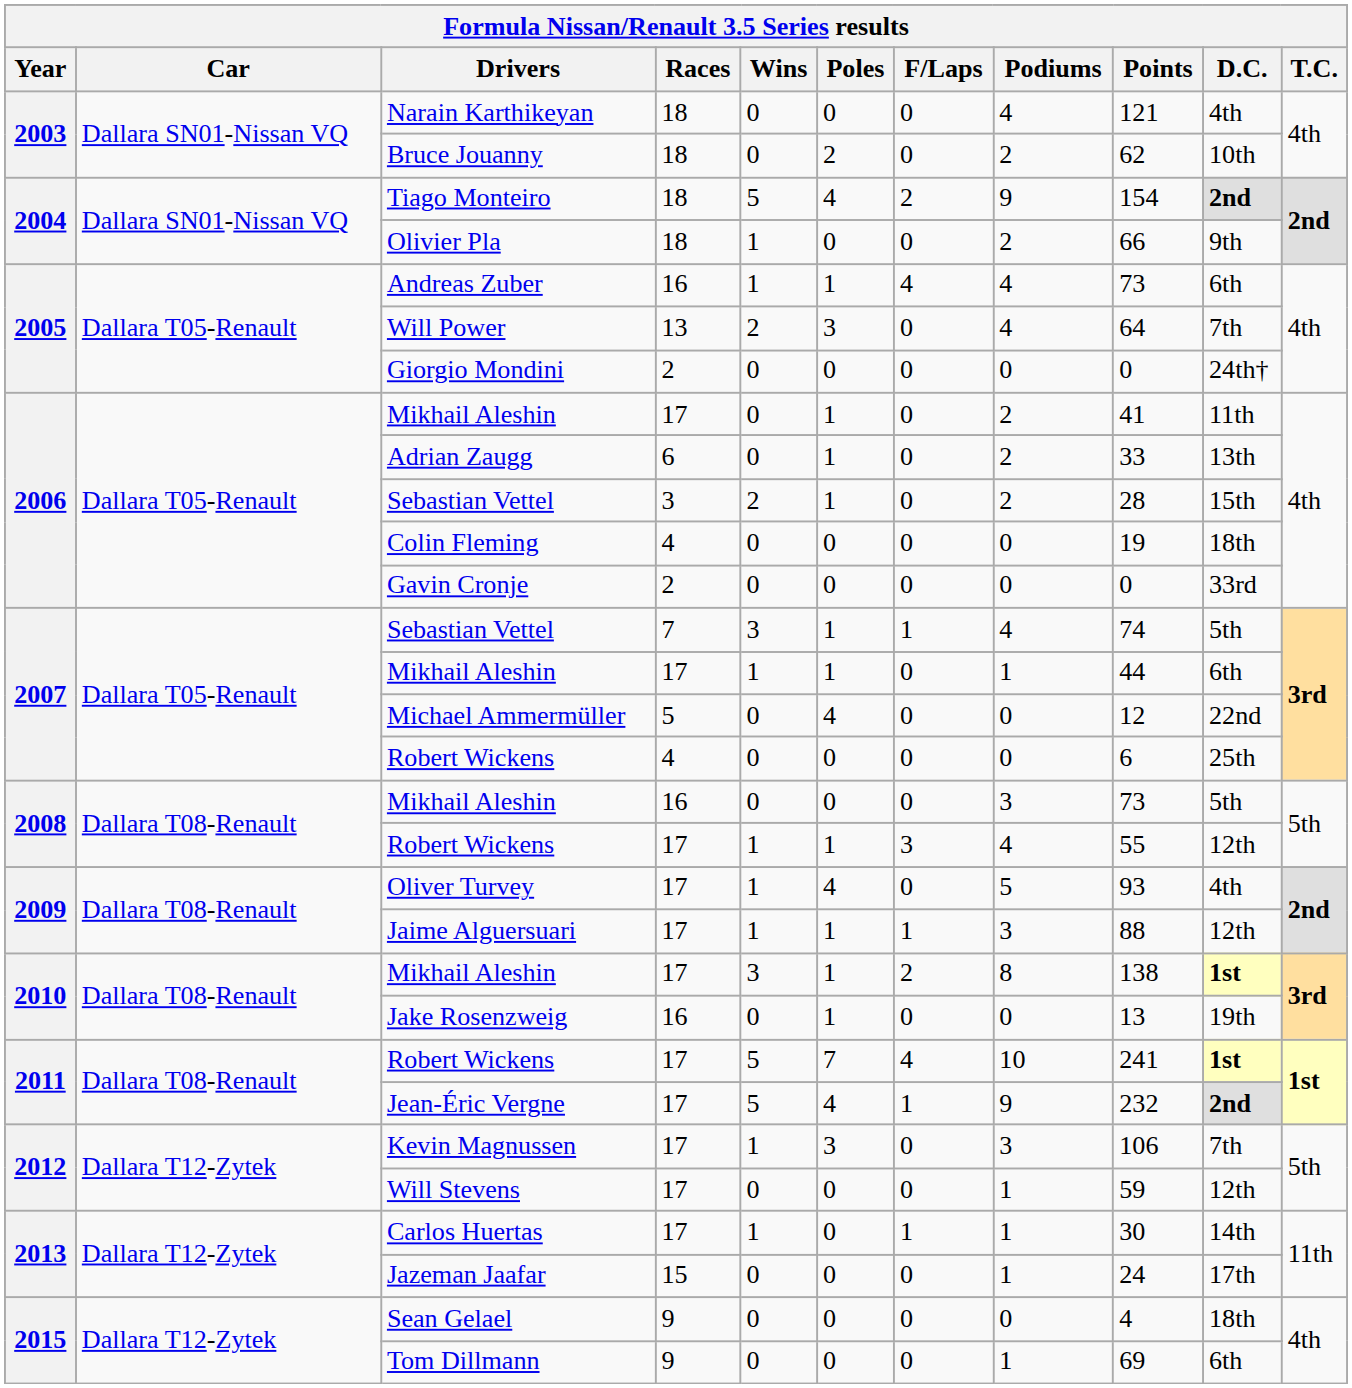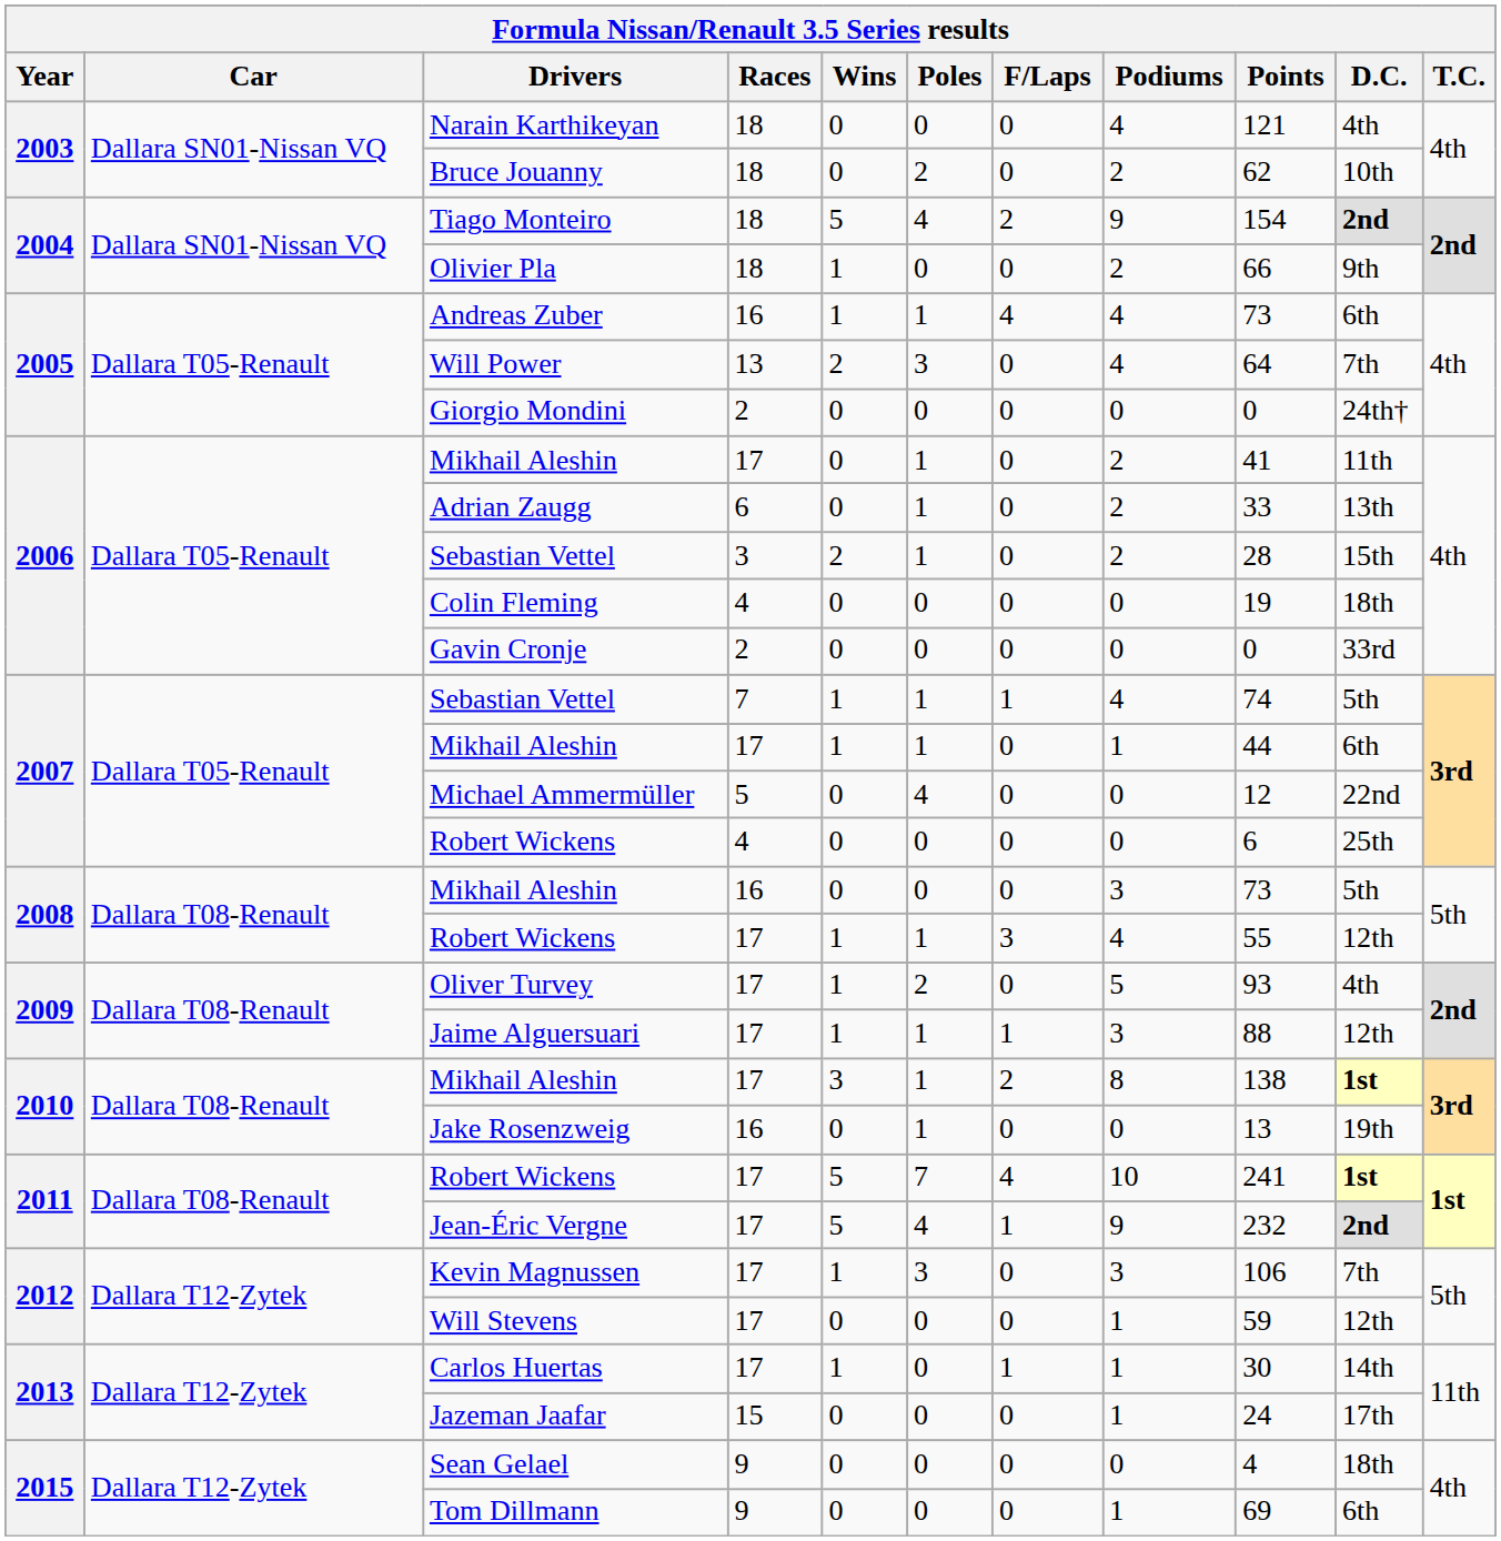 <table class="wikitable" style="font-size:85%; width:700px">
 <tr>
 <th colspan=11><a href='#'>Formula Nissan/Renault 3.5 Series</a> results</th>
 </tr>
 <tr>
 <th>Year</th>
 <th>Car</th>
 <th>Drivers</th>
 <th>Races</th>
 <th>Wins</th>
 <th>Poles</th>
 <th>F/Laps</th>
 <th>Podiums</th>
 <th>Points</th>
 <th>D.C.</th>
 <th>T.C.</th>
 </tr>
 <tr>
 <th rowspan=2><a href='#'>2003</a></th>
 <td rowspan=2><a href='#'>Dallara SN01</a>-<a href='#'>Nissan VQ</a></td>
 <td> <a href='#'>Narain Karthikeyan</a></td>
 <td>18</td>
 <td>0</td>
 <td>0</td>
 <td>0</td>
 <td>4</td>
 <td>121</td>
 <td>4th</td>
 <td rowspan=2>4th</td>
 </tr>
 <tr>
 <td> <a href='#'>Bruce Jouanny</a></td>
 <td>18</td>
 <td>0</td>
 <td>2</td>
 <td>0</td>
 <td>2</td>
 <td>62</td>
 <td>10th</td>
 </tr>
 <tr>
 <th rowspan=2><a href='#'>2004</a></th>
 <td rowspan=2><a href='#'>Dallara SN01</a>-<a href='#'>Nissan VQ</a></td>
 <td> <a href='#'>Tiago Monteiro</a></td>
 <td>18</td>
 <td>5</td>
 <td>4</td>
 <td>2</td>
 <td>9</td>
 <td>154</td>
 <td style="background:#DFDFDF;"><strong>2nd</strong></td>
 <td rowspan=2 style="background:#DFDFDF;"><strong>2nd</strong></td>
 </tr>
 <tr>
 <td> <a href='#'>Olivier Pla</a></td>
 <td>18</td>
 <td>1</td>
 <td>0</td>
 <td>0</td>
 <td>2</td>
 <td>66</td>
 <td>9th</td>
 </tr>
 <tr>
 <th rowspan=3><a href='#'>2005</a></th>
 <td rowspan=3><a href='#'>Dallara T05</a>-<a href='#'>Renault</a></td>
 <td> <a href='#'>Andreas Zuber</a></td>
 <td>16</td>
 <td>1</td>
 <td>1</td>
 <td>4</td>
 <td>4</td>
 <td>73</td>
 <td>6th</td>
 <td rowspan=3>4th</td>
 </tr>
 <tr>
 <td> <a href='#'>Will Power</a></td>
 <td>13</td>
 <td>2</td>
 <td>3</td>
 <td>0</td>
 <td>4</td>
 <td>64</td>
 <td>7th</td>
 </tr>
 <tr>
 <td> <a href='#'>Giorgio Mondini</a></td>
 <td>2</td>
 <td>0</td>
 <td>0</td>
 <td>0</td>
 <td>0</td>
 <td>0</td>
 <td>24th†</td>
 </tr>
 <tr>
 <th rowspan=5><a href='#'>2006</a></th>
 <td rowspan=5><a href='#'>Dallara T05</a>-<a href='#'>Renault</a></td>
 <td> <a href='#'>Mikhail Aleshin</a></td>
 <td>17</td>
 <td>0</td>
 <td>1</td>
 <td>0</td>
 <td>2</td>
 <td>41</td>
 <td>11th</td>
 <td rowspan=5>4th</td>
 </tr>
 <tr>
 <td> <a href='#'>Adrian Zaugg</a></td>
 <td>6</td>
 <td>0</td>
 <td>1</td>
 <td>0</td>
 <td>2</td>
 <td>33</td>
 <td>13th</td>
 </tr>
 <tr>
 <td> <a href='#'>Sebastian Vettel</a></td>
 <td>3</td>
 <td>2</td>
 <td>1</td>
 <td>0</td>
 <td>2</td>
 <td>28</td>
 <td>15th</td>
 </tr>
 <tr>
 <td> <a href='#'>Colin Fleming</a></td>
 <td>4</td>
 <td>0</td>
 <td>0</td>
 <td>0</td>
 <td>0</td>
 <td>19</td>
 <td>18th</td>
 </tr>
 <tr>
 <td> <a href='#'>Gavin Cronje</a></td>
 <td>2</td>
 <td>0</td>
 <td>0</td>
 <td>0</td>
 <td>0</td>
 <td>0</td>
 <td>33rd</td>
 </tr>
 <tr>
 <th rowspan=4><a href='#'>2007</a></th>
 <td rowspan=4><a href='#'>Dallara T05</a>-<a href='#'>Renault</a></td>
 <td> <a href='#'>Sebastian Vettel</a></td>
 <td>7</td>
-<td>3</td>
+<td>1</td>
 <td>1</td>
 <td>1</td>
 <td>4</td>
 <td>74</td>
 <td>5th</td>
 <td rowspan=4 style="background:#FFDF9F;"><strong>3rd</strong></td>
 </tr>
 <tr>
 <td> <a href='#'>Mikhail Aleshin</a></td>
 <td>17</td>
 <td>1</td>
 <td>1</td>
 <td>0</td>
 <td>1</td>
 <td>44</td>
 <td>6th</td>
 </tr>
 <tr>
 <td> <a href='#'>Michael Ammermüller</a></td>
 <td>5</td>
 <td>0</td>
 <td>4</td>
 <td>0</td>
 <td>0</td>
 <td>12</td>
 <td>22nd</td>
 </tr>
 <tr>
 <td> <a href='#'>Robert Wickens</a></td>
 <td>4</td>
 <td>0</td>
 <td>0</td>
 <td>0</td>
 <td>0</td>
 <td>6</td>
 <td>25th</td>
 </tr>
 <tr>
 <th rowspan=2><a href='#'>2008</a></th>
 <td rowspan=2><a href='#'>Dallara T08</a>-<a href='#'>Renault</a></td>
 <td> <a href='#'>Mikhail Aleshin</a></td>
 <td>16</td>
 <td>0</td>
 <td>0</td>
 <td>0</td>
 <td>3</td>
 <td>73</td>
 <td>5th</td>
 <td rowspan=2>5th</td>
 </tr>
 <tr>
 <td> <a href='#'>Robert Wickens</a></td>
 <td>17</td>
 <td>1</td>
 <td>1</td>
 <td>3</td>
 <td>4</td>
 <td>55</td>
 <td>12th</td>
 </tr>
 <tr>
 <th rowspan=2><a href='#'>2009</a></th>
 <td rowspan=2><a href='#'>Dallara T08</a>-<a href='#'>Renault</a></td>
 <td> <a href='#'>Oliver Turvey</a></td>
 <td>17</td>
 <td>1</td>
-<td>4</td>
+<td>2</td>
 <td>0</td>
 <td>5</td>
 <td>93</td>
 <td>4th</td>
 <td rowspan=2 style="background:#DFDFDF;"><strong>2nd</strong></td>
 </tr>
 <tr>
 <td> <a href='#'>Jaime Alguersuari</a></td>
 <td>17</td>
 <td>1</td>
 <td>1</td>
 <td>1</td>
 <td>3</td>
 <td>88</td>
 <td>12th</td>
 </tr>
 <tr>
 <th rowspan=2><a href='#'>2010</a></th>
 <td rowspan=2><a href='#'>Dallara T08</a>-<a href='#'>Renault</a></td>
 <td> <a href='#'>Mikhail Aleshin</a></td>
 <td>17</td>
 <td>3</td>
 <td>1</td>
 <td>2</td>
 <td>8</td>
 <td>138</td>
 <td style="background:#FFFFBF;"><strong>1st</strong></td>
 <td rowspan=2 style="background:#FFDF9F;"><strong>3rd</strong></td>
 </tr>
 <tr>
 <td> <a href='#'>Jake Rosenzweig</a></td>
 <td>16</td>
 <td>0</td>
 <td>1</td>
 <td>0</td>
 <td>0</td>
 <td>13</td>
 <td>19th</td>
 </tr>
 <tr>
 <th rowspan=2><a href='#'>2011</a></th>
 <td rowspan=2><a href='#'>Dallara T08</a>-<a href='#'>Renault</a></td>
 <td> <a href='#'>Robert Wickens</a></td>
 <td>17</td>
 <td>5</td>
 <td>7</td>
 <td>4</td>
 <td>10</td>
 <td>241</td>
 <td style="background:#FFFFBF;"><strong>1st</strong></td>
 <td rowspan=2 style="background:#FFFFBF;"><strong>1st</strong></td>
 </tr>
 <tr>
 <td> <a href='#'>Jean-Éric Vergne</a></td>
 <td>17</td>
 <td>5</td>
 <td>4</td>
 <td>1</td>
 <td>9</td>
 <td>232</td>
 <td style="background:#DFDFDF;"><strong>2nd</strong></td>
 </tr>
 <tr>
 <th rowspan=2><a href='#'>2012</a></th>
 <td rowspan=2><a href='#'>Dallara T12</a>-<a href='#'>Zytek</a></td>
 <td> <a href='#'>Kevin Magnussen</a></td>
 <td>17</td>
 <td>1</td>
 <td>3</td>
 <td>0</td>
 <td>3</td>
 <td>106</td>
 <td>7th</td>
 <td rowspan=2>5th</td>
 </tr>
 <tr>
 <td> <a href='#'>Will Stevens</a></td>
 <td>17</td>
 <td>0</td>
 <td>0</td>
 <td>0</td>
 <td>1</td>
 <td>59</td>
 <td>12th</td>
 </tr>
 <tr>
 <th rowspan=2><a href='#'>2013</a></th>
 <td rowspan=2><a href='#'>Dallara T12</a>-<a href='#'>Zytek</a></td>
 <td> <a href='#'>Carlos Huertas</a></td>
 <td>17</td>
 <td>1</td>
 <td>0</td>
 <td>1</td>
 <td>1</td>
 <td>30</td>
 <td>14th</td>
 <td rowspan=2>11th</td>
 </tr>
 <tr>
 <td> <a href='#'>Jazeman Jaafar</a></td>
 <td>15</td>
 <td>0</td>
 <td>0</td>
 <td>0</td>
 <td>1</td>
 <td>24</td>
 <td>17th</td>
 </tr>
 <tr>
 <th rowspan=2><a href='#'>2015</a></th>
 <td rowspan=2><a href='#'>Dallara T12</a>-<a href='#'>Zytek</a></td>
 <td> <a href='#'>Sean Gelael</a></td>
 <td>9</td>
 <td>0</td>
 <td>0</td>
 <td>0</td>
 <td>0</td>
 <td>4</td>
 <td>18th</td>
 <td rowspan=2>4th</td>
 </tr>
 <tr>
 <td> <a href='#'>Tom Dillmann</a></td>
 <td>9</td>
 <td>0</td>
 <td>0</td>
 <td>0</td>
 <td>1</td>
 <td>69</td>
 <td>6th</td>
 </tr>
 </table>
